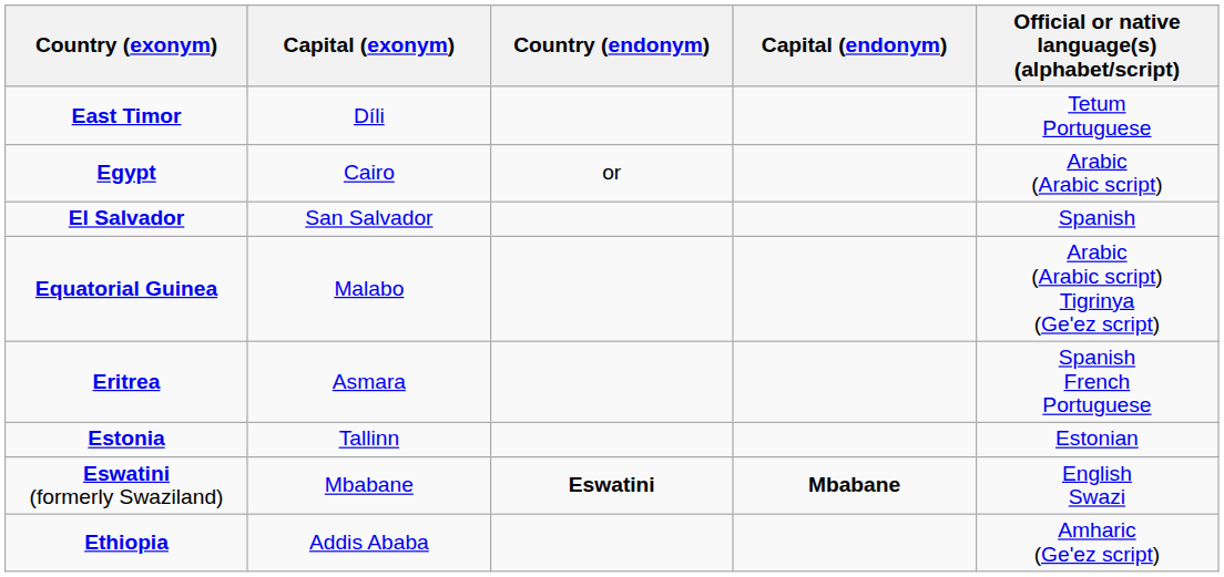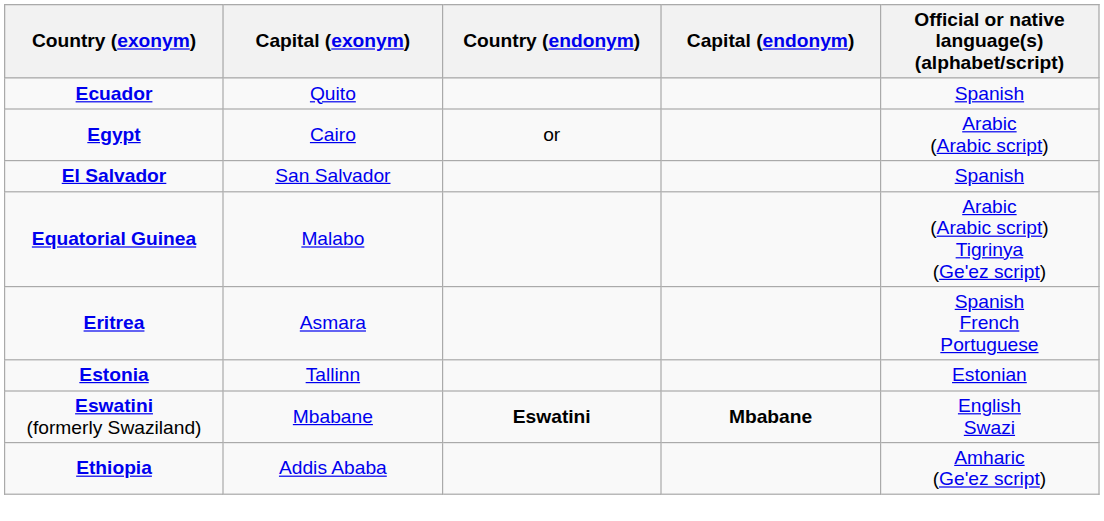 <table style="text-align:center;" class="wikitable">
 <tr style="background:#ccc;">
 <th style="width:175px;">Country (<a href='#'>exonym</a>)</th>
 <th style="width:175px;">Capital (<a href='#'>exonym</a>)</th>
 <th style="width:175px;">Country (<a href='#'>endonym</a>)</th>
 <th style="width:175px;">Capital (<a href='#'>endonym</a>)</th>
 <th style="width:175px;">Official or native language(s) (alphabet/script)</th>
 </tr>
 <tr>
-<td> <strong><a href='#'>East Timor</a></strong></td>
-<td><a href='#'>Díli</a></td>
-<td><strong></strong><br><strong></strong></td>
-<td><strong></strong><br><strong></strong></td>
-<td><a href='#'>Tetum</a><br><a href='#'>Portuguese</a></td>
+<td> <strong><a href='#'>Ecuador</a></strong></td>
+<td><a href='#'>Quito</a></td>
+<td><strong></strong></td>
+<td><strong></strong></td>
+<td><a href='#'>Spanish</a></td>
 </tr>
 <tr>
 <td> <strong><a href='#'>Egypt</a></strong></td>
 <td><a href='#'>Cairo</a></td>
 <td><strong></strong> or <strong></strong><br></td>
 <td><strong></strong><br></td>
 <td><a href='#'>Arabic</a><br>(<a href='#'>Arabic script</a>)</td>
 </tr>
 <tr>
 <td> <strong><a href='#'>El Salvador</a></strong></td>
 <td><a href='#'>San Salvador</a></td>
 <td><strong></strong></td>
 <td><strong></strong></td>
 <td><a href='#'>Spanish</a></td>
 </tr>
 <tr>
 <td> <strong><a href='#'>Equatorial Guinea</a></strong></td>
 <td><a href='#'>Malabo</a></td>
 <td><strong><br><br></strong></td>
 <td><strong><br><br></strong></td>
 <td><a href='#'>Arabic</a><br>(<a href='#'>Arabic script</a>)<br><a href='#'>Tigrinya</a><br>(<a href='#'>Ge'ez script</a>)</td>
 </tr>
 <tr>
 <td> <strong><a href='#'>Eritrea</a></strong></td>
 <td><a href='#'>Asmara</a></td>
 <td><strong></strong><br><strong></strong><br><strong></strong><br></td>
 <td><strong></strong><br><strong></strong><br><strong></strong><br></td>
 <td><a href='#'>Spanish</a><br><a href='#'>French</a><br><a href='#'>Portuguese</a></td>
 </tr>
 <tr>
 <td> <strong><a href='#'>Estonia</a></strong></td>
 <td><a href='#'>Tallinn</a></td>
 <td><strong></strong></td>
 <td><strong></strong></td>
 <td><a href='#'>Estonian</a></td>
 </tr>
 <tr>
 <td> <strong><a href='#'>Eswatini</a></strong><br>(formerly Swaziland)</td>
 <td><a href='#'>Mbabane</a></td>
 <td><strong>Eswatini</strong><br><strong></strong></td>
 <td><strong>Mbabane</strong><br><strong></strong></td>
 <td><a href='#'>English</a><br><a href='#'>Swazi</a></td>
 </tr>
 <tr>
 <td> <strong><a href='#'>Ethiopia</a></strong></td>
 <td><a href='#'>Addis Ababa</a></td>
 <td><strong></strong><br></td>
 <td><strong></strong><br></td>
 <td><a href='#'>Amharic</a><br>(<a href='#'>Ge'ez script</a>)</td>
 </tr>
 </table>
